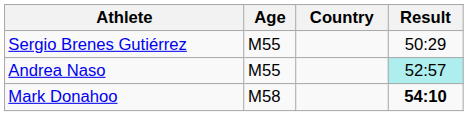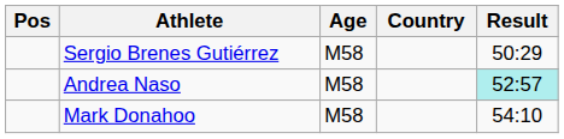 <table class="wikitable"  style="text-align:center; width:50%;">
 <tr>
+<th>Pos</th>
 <th>Athlete</th>
 <th>Age</th>
 <th>Country</th>
 <th>Result</th>
 </tr>
 <tr>
+<td align=center></td>
 <td align=left><a href='#'>Sergio Brenes Gutiérrez</a></td>
-<td align=left>M55</td>
+<td align=left>M58</td>
 <td align=left></td>
 <td>50:29</td>
 </tr>
 <tr>
+<td align=center></td>
 <td align=left><a href='#'>Andrea Naso</a></td>
-<td align=left>M55</td>
+<td align=left>M58</td>
 <td align=left></td>
 <td style="background: paleturquoise;">52:57</td>
 </tr>
 <tr>
+<td align=center></td>
 <td align=left><a href='#'>Mark Donahoo</a></td>
 <td align=left>M58</td>
 <td align=left></td>
-<td><strong>54:10</strong></td>
+<td>54:10</td>
 </tr>
 </table>
